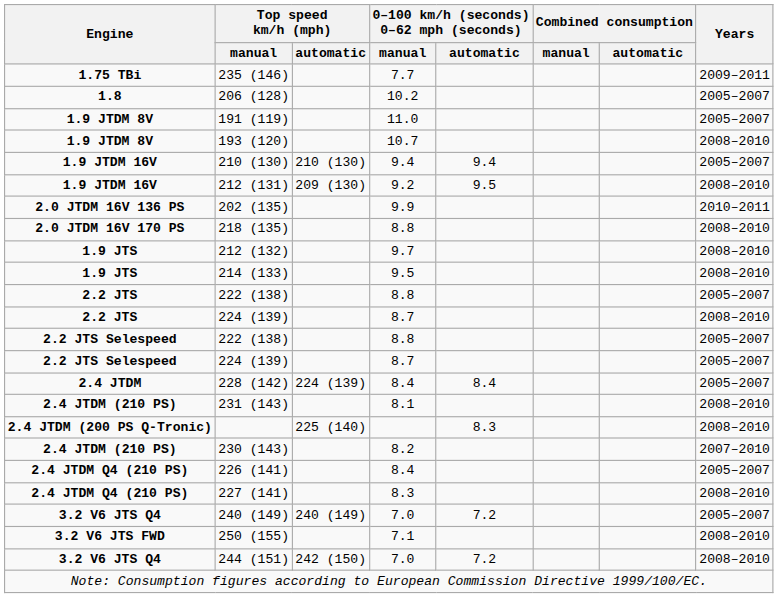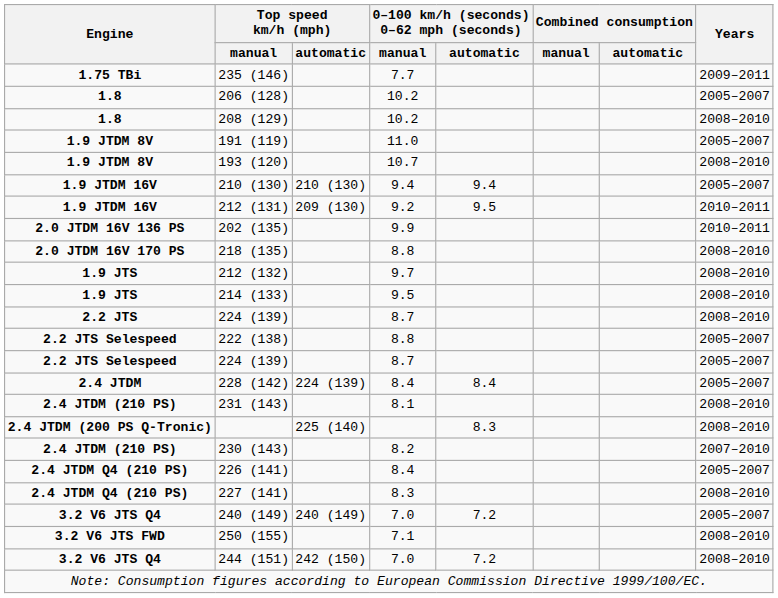 <table class="wikitable" style="text-align:center; font-size:90%;">
 <tr>
 <th rowspan="2">Engine</th>
 <th colspan="2">Top speed<br>km/h (mph)</th>
 <th colspan="2">0–100 km/h (seconds)<br>0–62 mph (seconds)</th>
 <th colspan="2">Combined consumption</th>
 <th rowspan="2">Years</th>
 </tr>
 <tr>
 <th>manual</th>
 <th>automatic</th>
 <th>manual</th>
 <th>automatic</th>
 <th>manual</th>
 <th>automatic</th>
 </tr>
 <tr>
 <td><strong>1.75 TBi</strong></td>
 <td>235 (146)</td>
 <td></td>
 <td>7.7</td>
 <td></td>
 <td></td>
 <td></td>
 <td>2009–2011</td>
 </tr>
 <tr>
 <td><strong>1.8</strong></td>
 <td>206 (128)</td>
 <td></td>
 <td>10.2</td>
 <td></td>
 <td></td>
 <td></td>
 <td>2005–2007</td>
+</tr>
+<tr>
+<td><strong>1.8</strong></td>
+<td>208 (129)</td>
+<td></td>
+<td>10.2</td>
+<td></td>
+<td></td>
+<td></td>
+<td>2008–2010</td>
 </tr>
 <tr>
 <td><strong>1.9 JTDM 8V</strong></td>
 <td>191 (119)</td>
 <td></td>
 <td>11.0</td>
 <td></td>
 <td></td>
 <td></td>
 <td>2005–2007</td>
 </tr>
 <tr>
 <td><strong>1.9 JTDM 8V</strong></td>
 <td>193 (120)</td>
 <td></td>
 <td>10.7</td>
 <td></td>
 <td></td>
 <td></td>
 <td>2008–2010</td>
 </tr>
 <tr>
 <td><strong>1.9 JTDM 16V</strong></td>
 <td>210 (130)</td>
 <td>210 (130)</td>
 <td>9.4</td>
 <td>9.4</td>
 <td></td>
 <td></td>
 <td>2005–2007</td>
 </tr>
 <tr>
 <td><strong>1.9 JTDM 16V</strong></td>
 <td>212 (131)</td>
 <td>209 (130)</td>
 <td>9.2</td>
 <td>9.5</td>
 <td></td>
 <td></td>
-<td>2008–2010</td>
+<td>2010–2011</td>
 </tr>
 <tr>
 <td><strong>2.0 JTDM 16V 136 PS</strong></td>
 <td>202 (135)</td>
 <td></td>
 <td>9.9</td>
 <td></td>
 <td></td>
 <td></td>
 <td>2010–2011</td>
 </tr>
 <tr>
 <td><strong>2.0 JTDM 16V 170 PS</strong></td>
 <td>218 (135)</td>
 <td></td>
 <td>8.8</td>
 <td></td>
 <td></td>
 <td></td>
 <td>2008–2010</td>
 </tr>
 <tr>
 <td><strong>1.9 JTS</strong></td>
 <td>212 (132)</td>
 <td></td>
 <td>9.7</td>
 <td></td>
 <td></td>
 <td></td>
 <td>2008–2010</td>
 </tr>
 <tr>
 <td><strong>1.9 JTS</strong></td>
 <td>214 (133)</td>
 <td></td>
 <td>9.5</td>
 <td></td>
 <td></td>
 <td></td>
 <td>2008–2010</td>
-</tr>
-<tr>
-<td><strong>2.2 JTS</strong></td>
-<td>222 (138)</td>
-<td></td>
-<td>8.8</td>
-<td></td>
-<td></td>
-<td></td>
-<td>2005–2007</td>
 </tr>
 <tr>
 <td><strong>2.2 JTS</strong></td>
 <td>224 (139)</td>
 <td></td>
 <td>8.7</td>
 <td></td>
 <td></td>
 <td></td>
 <td>2008–2010</td>
 </tr>
 <tr>
 <td><strong>2.2 JTS Selespeed</strong></td>
 <td>222 (138)</td>
 <td></td>
 <td>8.8</td>
 <td></td>
 <td></td>
 <td></td>
 <td>2005–2007</td>
 </tr>
 <tr>
 <td><strong>2.2 JTS Selespeed</strong></td>
 <td>224 (139)</td>
 <td></td>
 <td>8.7</td>
 <td></td>
 <td></td>
 <td></td>
 <td>2005–2007</td>
 </tr>
 <tr>
 <td><strong>2.4 JTDM</strong></td>
 <td>228 (142)</td>
 <td>224 (139)</td>
 <td>8.4</td>
 <td>8.4</td>
 <td></td>
 <td></td>
 <td>2005–2007</td>
 </tr>
 <tr>
 <td><strong>2.4 JTDM (210 PS)</strong></td>
 <td>231 (143)</td>
 <td></td>
 <td>8.1</td>
 <td></td>
 <td></td>
 <td></td>
 <td>2008–2010</td>
 </tr>
 <tr>
 <td><strong>2.4 JTDM (200 PS Q-Tronic)</strong></td>
 <td></td>
 <td>225 (140)</td>
 <td></td>
 <td>8.3</td>
 <td></td>
 <td></td>
 <td>2008–2010</td>
 </tr>
 <tr>
 <td><strong>2.4 JTDM (210 PS)</strong></td>
 <td>230 (143)</td>
 <td></td>
 <td>8.2</td>
 <td></td>
 <td></td>
 <td></td>
 <td>2007–2010</td>
 </tr>
 <tr>
 <td><strong>2.4 JTDM Q4 (210 PS)</strong></td>
 <td>226 (141)</td>
 <td></td>
 <td>8.4</td>
 <td></td>
 <td></td>
 <td></td>
 <td>2005–2007</td>
 </tr>
 <tr>
 <td><strong>2.4 JTDM Q4 (210 PS)</strong></td>
 <td>227 (141)</td>
 <td></td>
 <td>8.3</td>
 <td></td>
 <td></td>
 <td></td>
 <td>2008–2010</td>
 </tr>
 <tr>
 <td><strong>3.2 V6 JTS Q4</strong></td>
 <td>240 (149)</td>
 <td>240 (149)</td>
 <td>7.0</td>
 <td>7.2</td>
 <td></td>
 <td></td>
 <td>2005–2007</td>
 </tr>
 <tr>
 <td><strong>3.2 V6 JTS FWD</strong></td>
 <td>250 (155)</td>
 <td></td>
 <td>7.1</td>
 <td></td>
 <td></td>
 <td></td>
 <td>2008–2010</td>
 </tr>
 <tr>
 <td><strong>3.2 V6 JTS Q4</strong></td>
 <td>244 (151)</td>
 <td>242 (150)</td>
 <td>7.0</td>
 <td>7.2</td>
 <td></td>
 <td></td>
 <td>2008–2010</td>
 </tr>
 <tr>
 <td colspan="8"><em>Note: Consumption figures according to European Commission Directive 1999/100/EC.</em></td>
 </tr>
 </table>
